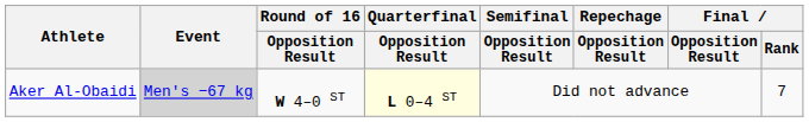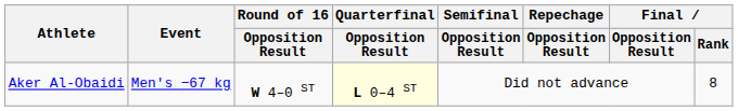 <table class="wikitable" style="font-size:90%">
 <tr>
 <th rowspan=2>Athlete</th>
 <th rowspan=2>Event</th>
 <th>Round of 16</th>
 <th>Quarterfinal</th>
 <th>Semifinal</th>
 <th>Repechage</th>
 <th colspan=2>Final / </th>
 </tr>
 <tr style="font-size: 95%">
 <th>Opposition<br>Result</th>
 <th>Opposition<br>Result</th>
 <th>Opposition<br>Result</th>
 <th>Opposition<br>Result</th>
 <th>Opposition<br>Result</th>
 <th>Rank</th>
 </tr>
 <tr align=center>
 <td align=left><a href='#'>Aker Al-Obaidi</a></td>
-<td align=left style="background: lightgrey;"><a href='#'>Men's −67 kg</a></td>
+<td align=left><a href='#'>Men's −67 kg</a></td>
 <td><br><strong>W</strong> 4–0 <sup>ST</sup></td>
 <td style="background: lightyellow;"><br><strong>L</strong> 0–4 <sup>ST</sup></td>
 <td colspan=3>Did not advance</td>
-<td>7</td>
+<td>8</td>
 </tr>
 </table>
